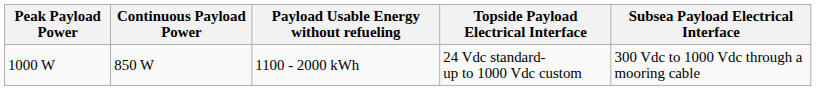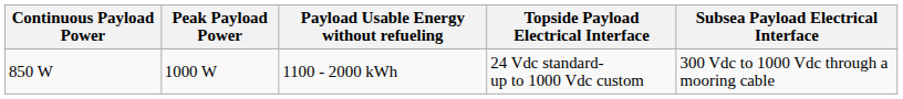 <table class="wikitable">
 <tr>
+<th>Continuous Payload Power</th>
 <th>Peak Payload Power</th>
-<th>Continuous Payload Power</th>
 <th>Payload Usable Energy without refueling</th>
 <th>Topside Payload Electrical Interface</th>
 <th>Subsea Payload Electrical Interface</th>
 </tr>
 <tr>
+<td>850 W</td>
 <td>1000 W</td>
-<td>850 W</td>
 <td>1100 - 2000 kWh</td>
 <td>24 Vdc standard-<br>up to 1000 Vdc custom</td>
 <td>300 Vdc to 1000 Vdc through a mooring cable</td>
 </tr>
 </table>
